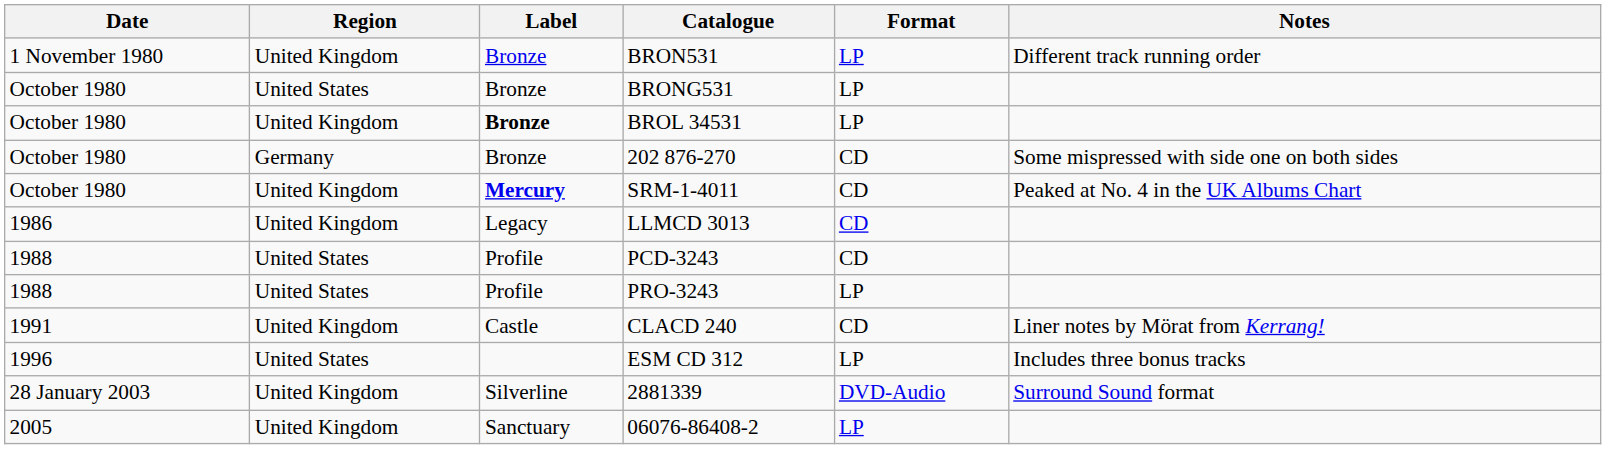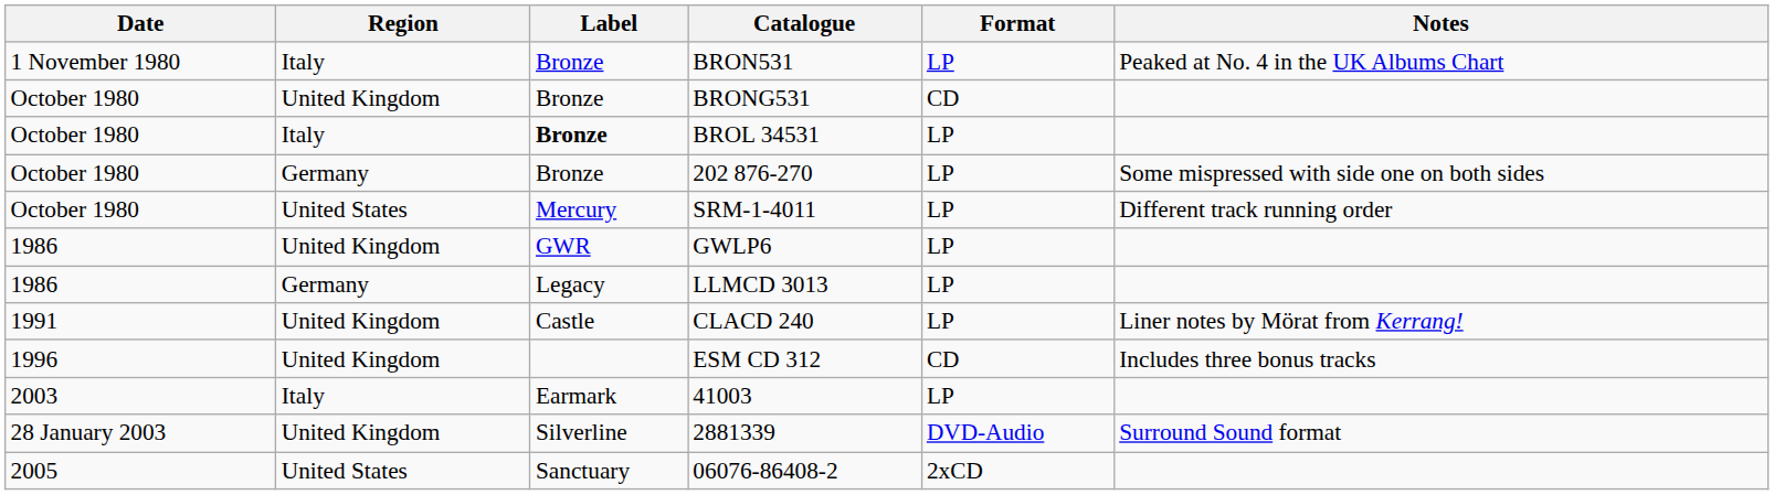 <table class="wikitable" width="95%">
 <tr>
 <th>Date</th>
 <th>Region</th>
 <th>Label</th>
 <th>Catalogue</th>
 <th>Format</th>
 <th>Notes</th>
 </tr>
 <tr>
 <td>1 November 1980</td>
-<td>United Kingdom</td>
+<td>Italy</td>
 <td><a href='#'>Bronze</a></td>
 <td>BRON531</td>
 <td><a href='#'>LP</a></td>
-<td>Different track running order</td>
+<td>Peaked at No. 4 in the <a href='#'>UK Albums Chart</a></td>
 </tr>
 <tr>
 <td>October 1980</td>
-<td>United States</td>
+<td>United Kingdom</td>
 <td>Bronze</td>
 <td>BRONG531</td>
-<td>LP</td>
+<td>CD</td>
 <td></td>
 </tr>
 <tr>
 <td>October 1980</td>
-<td>United Kingdom</td>
+<td>Italy</td>
 <td><strong>Bronze</strong></td>
 <td>BROL 34531</td>
 <td>LP</td>
 <td></td>
 </tr>
 <tr>
 <td>October 1980</td>
 <td>Germany</td>
 <td>Bronze</td>
 <td>202 876-270</td>
-<td>CD</td>
+<td>LP</td>
 <td>Some mispressed with side one on both sides</td>
 </tr>
 <tr>
 <td>October 1980</td>
-<td>United Kingdom</td>
-<td><strong><a href='#'>Mercury</a></strong></td>
+<td>United States</td>
+<td><a href='#'>Mercury</a></td>
 <td>SRM-1-4011</td>
-<td>CD</td>
-<td>Peaked at No. 4 in the <a href='#'>UK Albums Chart</a></td>
+<td>LP</td>
+<td>Different track running order</td>
 </tr>
 <tr>
 <td>1986</td>
 <td>United Kingdom</td>
-<td>Legacy</td>
-<td>LLMCD 3013</td>
-<td><a href='#'>CD</a></td>
+<td><a href='#'>GWR</a></td>
+<td>GWLP6</td>
+<td>LP</td>
 <td></td>
 </tr>
 <tr>
-<td>1988</td>
-<td>United States</td>
-<td>Profile</td>
-<td>PCD-3243</td>
-<td>CD</td>
-<td></td>
-</tr>
-<tr>
-<td>1988</td>
-<td>United States</td>
-<td>Profile</td>
-<td>PRO-3243</td>
+<td>1986</td>
+<td>Germany</td>
+<td>Legacy</td>
+<td>LLMCD 3013</td>
 <td>LP</td>
 <td></td>
 </tr>
 <tr>
 <td>1991</td>
 <td>United Kingdom</td>
 <td>Castle</td>
 <td>CLACD 240</td>
-<td>CD</td>
+<td>LP</td>
 <td>Liner notes by Mörat from <em><a href='#'>Kerrang!</a></em></td>
 </tr>
 <tr>
 <td>1996</td>
-<td>United States</td>
+<td>United Kingdom</td>
 <td></td>
 <td>ESM CD 312</td>
+<td>CD</td>
+<td>Includes three bonus tracks</td>
+</tr>
+<tr>
+<td>2003</td>
+<td>Italy</td>
+<td>Earmark</td>
+<td>41003</td>
 <td>LP</td>
-<td>Includes three bonus tracks</td>
+<td></td>
 </tr>
 <tr>
 <td>28 January 2003</td>
 <td>United Kingdom</td>
 <td>Silverline</td>
 <td>2881339</td>
 <td><a href='#'>DVD-Audio</a></td>
 <td><a href='#'>Surround Sound</a> format</td>
 </tr>
 <tr>
 <td>2005</td>
-<td>United Kingdom</td>
+<td>United States</td>
 <td>Sanctuary</td>
 <td>06076-86408-2</td>
-<td><a href='#'>LP</a></td>
+<td>2xCD</td>
 <td></td>
 </tr>
 </table>
